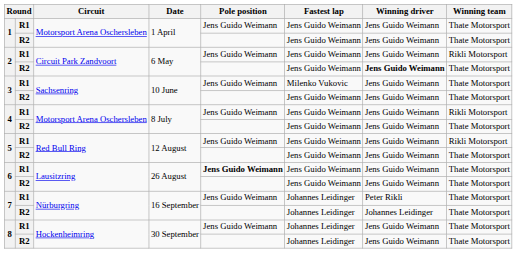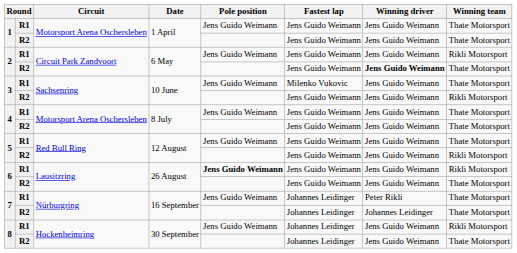 <table class="wikitable" style="font-size: 85%">
 <tr>
 <th colspan=2>Round</th>
 <th>Circuit</th>
 <th>Date</th>
 <th>Pole position</th>
 <th>Fastest lap</th>
 <th>Winning driver</th>
 <th>Winning team</th>
 </tr>
 <tr>
 <th rowspan=2>1</th>
 <th>R1</th>
 <td rowspan=2> <a href='#'>Motorsport Arena Oschersleben</a></td>
 <td rowspan=2>1 April</td>
 <td> Jens Guido Weimann</td>
 <td> Jens Guido Weimann</td>
 <td> Jens Guido Weimann</td>
 <td> Thate Motorsport</td>
 </tr>
 <tr>
 <th>R2</th>
 <td></td>
 <td> Jens Guido Weimann</td>
 <td> Jens Guido Weimann</td>
 <td> Thate Motorsport</td>
 </tr>
 <tr>
 <th rowspan=2>2</th>
 <th>R1</th>
 <td rowspan=2> <a href='#'>Circuit Park Zandvoort</a></td>
 <td rowspan=2>6 May</td>
 <td> Jens Guido Weimann</td>
 <td> Jens Guido Weimann</td>
 <td> Jens Guido Weimann</td>
 <td> Rikli Motorsport</td>
 </tr>
 <tr>
 <th>R2</th>
 <td></td>
 <td> Jens Guido Weimann</td>
 <td><strong> Jens Guido Weimann</strong></td>
 <td> Thate Motorsport</td>
 </tr>
 <tr>
 <th rowspan=2>3</th>
 <th>R1</th>
 <td rowspan=2> <a href='#'>Sachsenring</a></td>
 <td rowspan=2>10 June</td>
 <td> Jens Guido Weimann</td>
 <td> Milenko Vukovic</td>
 <td> Jens Guido Weimann</td>
 <td> Thate Motorsport</td>
 </tr>
 <tr>
 <th>R2</th>
 <td></td>
 <td> Jens Guido Weimann</td>
 <td> Jens Guido Weimann</td>
-<td> Thate Motorsport</td>
+<td> Rikli Motorsport</td>
 </tr>
 <tr>
 <th rowspan=2>4</th>
 <th>R1</th>
 <td rowspan=2> <a href='#'>Motorsport Arena Oschersleben</a></td>
 <td rowspan=2>8 July</td>
 <td> Jens Guido Weimann</td>
 <td> Jens Guido Weimann</td>
 <td> Jens Guido Weimann</td>
-<td> Rikli Motorsport</td>
+<td> Thate Motorsport</td>
 </tr>
 <tr>
 <th>R2</th>
 <td></td>
 <td> Jens Guido Weimann</td>
 <td> Jens Guido Weimann</td>
 <td> Thate Motorsport</td>
 </tr>
 <tr>
 <th rowspan=2>5</th>
 <th>R1</th>
 <td rowspan=2> <a href='#'>Red Bull Ring</a></td>
 <td rowspan=2>12 August</td>
 <td> Jens Guido Weimann</td>
 <td> Jens Guido Weimann</td>
 <td> Jens Guido Weimann</td>
-<td> Rikli Motorsport</td>
+<td> Thate Motorsport</td>
 </tr>
 <tr>
 <th>R2</th>
 <td></td>
 <td> Jens Guido Weimann</td>
 <td> Jens Guido Weimann</td>
-<td> Thate Motorsport</td>
+<td> Rikli Motorsport</td>
 </tr>
 <tr>
 <th rowspan=2>6</th>
 <th>R1</th>
 <td rowspan=2> <a href='#'>Lausitzring</a></td>
 <td rowspan=2>26 August</td>
 <td><strong> Jens Guido Weimann</strong></td>
 <td> Jens Guido Weimann</td>
 <td> Jens Guido Weimann</td>
-<td> Thate Motorsport</td>
+<td> Rikli Motorsport</td>
 </tr>
 <tr>
 <th>R2</th>
 <td></td>
 <td> Jens Guido Weimann</td>
 <td> Jens Guido Weimann</td>
 <td> Thate Motorsport</td>
 </tr>
 <tr>
 <th rowspan=2>7</th>
 <th>R1</th>
 <td rowspan=2> <a href='#'>Nürburgring</a></td>
 <td rowspan=2>16 September</td>
 <td> Jens Guido Weimann</td>
 <td> Johannes Leidinger</td>
 <td> Peter Rikli</td>
 <td> Thate Motorsport</td>
 </tr>
 <tr>
 <th>R2</th>
 <td></td>
 <td> Johannes Leidinger</td>
 <td> Johannes Leidinger</td>
 <td> Thate Motorsport</td>
 </tr>
 <tr>
 <th rowspan=2>8</th>
 <th>R1</th>
 <td rowspan=2> <a href='#'>Hockenheimring</a></td>
 <td rowspan=2>30 September</td>
 <td> Jens Guido Weimann</td>
 <td> Johannes Leidinger</td>
 <td> Jens Guido Weimann</td>
-<td> Thate Motorsport</td>
+<td> Rikli Motorsport</td>
 </tr>
 <tr>
 <th>R2</th>
 <td></td>
 <td> Johannes Leidinger</td>
 <td> Jens Guido Weimann</td>
 <td> Thate Motorsport</td>
 </tr>
 </table>
